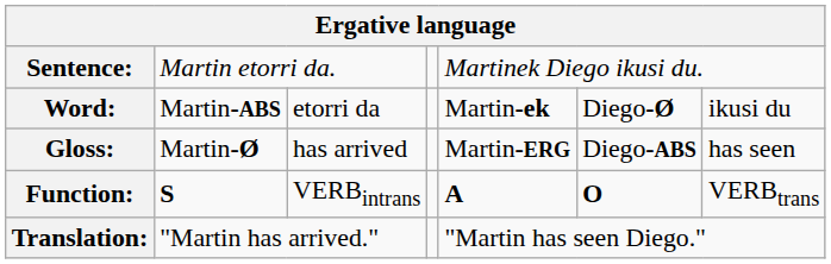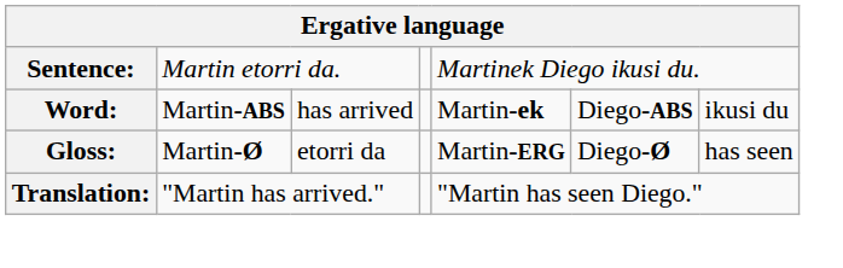 <table class="wikitable">
 <tr>
 <th colspan="7" align="center">Ergative language</th>
 </tr>
 <tr>
 <th>Sentence:</th>
 <td colspan="2"><em>Martin etorri da.</em></td>
 <td></td>
 <td colspan="3"><em>Martinek Diego ikusi du.</em></td>
 </tr>
 <tr>
 <th>Word:</th>
 <td>Martin<span><strong>-<small>ABS</small></strong></span></td>
-<td>etorri da</td>
+<td>has arrived</td>
 <td></td>
 <td>Martin<span><strong>-ek</strong></span></td>
-<td>Diego<span><strong>-Ø</strong></span></td>
+<td>Diego<span><strong>-<small>ABS</small></strong></span></td>
 <td>ikusi du</td>
 </tr>
 <tr>
 <th>Gloss:</th>
 <td>Martin<span><strong>-Ø</strong></span></td>
-<td>has arrived</td>
+<td>etorri da</td>
 <td></td>
 <td>Martin<span><strong>-<small>ERG</small></strong></span></td>
-<td>Diego<span><strong>-<small>ABS</small></strong></span></td>
+<td>Diego<span><strong>-Ø</strong></span></td>
 <td>has seen</td>
-</tr>
-<tr>
-<th>Function:</th>
-<td><span><strong>S</strong></span></td>
-<td>VERB<sub>intrans</sub></td>
-<td></td>
-<td><span><strong>A</strong></span></td>
-<td><span><strong>O</strong></span></td>
-<td>VERB<sub>trans</sub></td>
 </tr>
 <tr>
 <th>Translation:</th>
 <td colspan="2">"Martin has arrived."</td>
 <td></td>
 <td colspan="3">"Martin has seen Diego."</td>
 </tr>
 </table>
